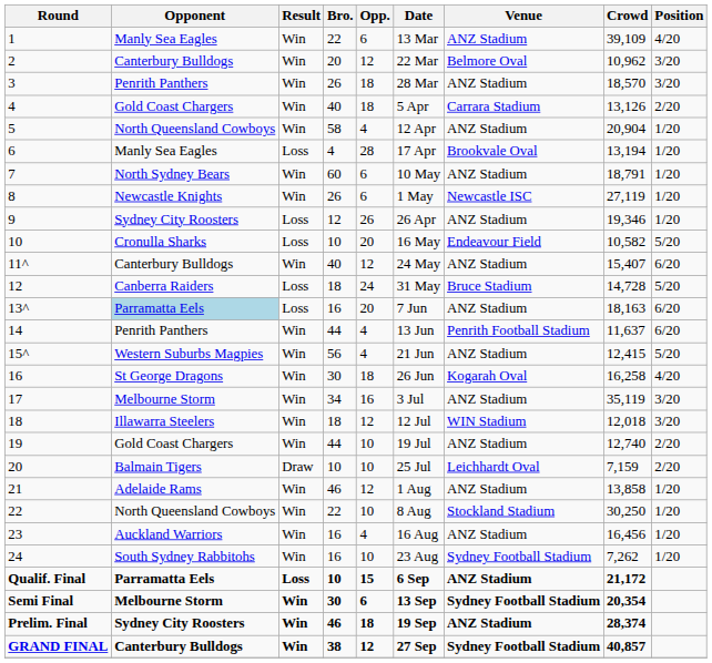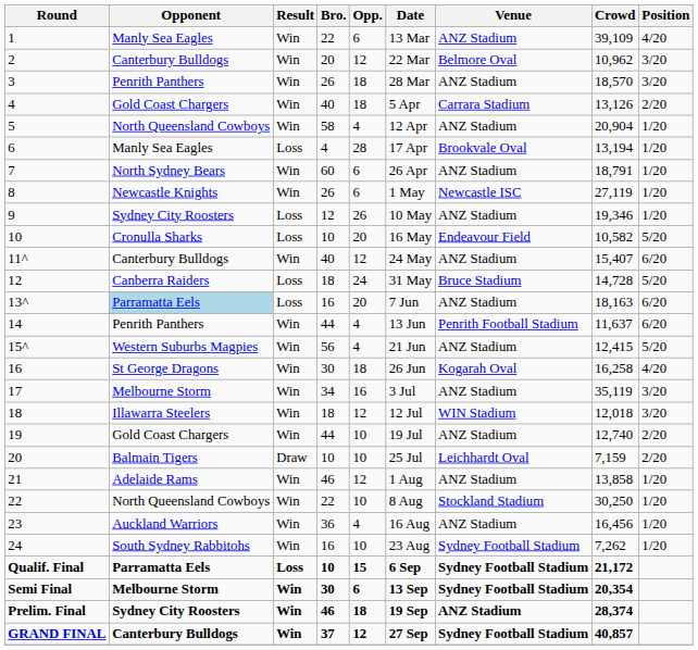 <table class="wikitable" style="text-align:left;">
 <tr>
 <th>Round</th>
 <th>Opponent</th>
 <th>Result</th>
 <th>Bro.</th>
 <th>Opp.</th>
 <th>Date</th>
 <th>Venue</th>
 <th>Crowd</th>
 <th>Position</th>
 </tr>
 <tr>
 <td>1</td>
 <td><a href='#'>Manly Sea Eagles</a></td>
 <td>Win</td>
 <td>22</td>
 <td>6</td>
 <td>13 Mar</td>
 <td><a href='#'>ANZ Stadium</a></td>
 <td>39,109</td>
 <td>4/20</td>
 </tr>
 <tr>
 <td>2</td>
 <td><a href='#'>Canterbury Bulldogs</a></td>
 <td>Win</td>
 <td>20</td>
 <td>12</td>
 <td>22 Mar</td>
 <td><a href='#'>Belmore Oval</a></td>
 <td>10,962</td>
 <td>3/20</td>
 </tr>
 <tr>
 <td>3</td>
 <td><a href='#'>Penrith Panthers</a></td>
 <td>Win</td>
 <td>26</td>
 <td>18</td>
 <td>28 Mar</td>
 <td>ANZ Stadium</td>
 <td>18,570</td>
 <td>3/20</td>
 </tr>
 <tr>
 <td>4</td>
 <td><a href='#'>Gold Coast Chargers</a></td>
 <td>Win</td>
 <td>40</td>
 <td>18</td>
 <td>5 Apr</td>
 <td><a href='#'>Carrara Stadium</a></td>
 <td>13,126</td>
 <td>2/20</td>
 </tr>
 <tr>
 <td>5</td>
 <td><a href='#'>North Queensland Cowboys</a></td>
 <td>Win</td>
 <td>58</td>
 <td>4</td>
 <td>12 Apr</td>
 <td>ANZ Stadium</td>
 <td>20,904</td>
 <td>1/20</td>
 </tr>
 <tr>
 <td>6</td>
 <td>Manly Sea Eagles</td>
 <td>Loss</td>
 <td>4</td>
 <td>28</td>
 <td>17 Apr</td>
 <td><a href='#'>Brookvale Oval</a></td>
 <td>13,194</td>
 <td>1/20</td>
 </tr>
 <tr>
 <td>7</td>
 <td><a href='#'>North Sydney Bears</a></td>
 <td>Win</td>
 <td>60</td>
 <td>6</td>
-<td>10 May</td>
+<td>26 Apr</td>
 <td>ANZ Stadium</td>
 <td>18,791</td>
 <td>1/20</td>
 </tr>
 <tr>
 <td>8</td>
 <td><a href='#'>Newcastle Knights</a></td>
 <td>Win</td>
 <td>26</td>
 <td>6</td>
 <td>1 May</td>
 <td><a href='#'>Newcastle ISC</a></td>
 <td>27,119</td>
 <td>1/20</td>
 </tr>
 <tr>
 <td>9</td>
 <td><a href='#'>Sydney City Roosters</a></td>
 <td>Loss</td>
 <td>12</td>
 <td>26</td>
-<td>26 Apr</td>
+<td>10 May</td>
 <td>ANZ Stadium</td>
 <td>19,346</td>
 <td>1/20</td>
 </tr>
 <tr>
 <td>10</td>
 <td><a href='#'>Cronulla Sharks</a></td>
 <td>Loss</td>
 <td>10</td>
 <td>20</td>
 <td>16 May</td>
 <td><a href='#'>Endeavour Field</a></td>
 <td>10,582</td>
 <td>5/20</td>
 </tr>
 <tr>
 <td>11^</td>
 <td>Canterbury Bulldogs</td>
 <td>Win</td>
 <td>40</td>
 <td>12</td>
 <td>24 May</td>
 <td>ANZ Stadium</td>
 <td>15,407</td>
 <td>6/20</td>
 </tr>
 <tr>
 <td>12</td>
 <td><a href='#'>Canberra Raiders</a></td>
 <td>Loss</td>
 <td>18</td>
 <td>24</td>
 <td>31 May</td>
 <td><a href='#'>Bruce Stadium</a></td>
 <td>14,728</td>
 <td>5/20</td>
 </tr>
 <tr>
 <td>13^</td>
 <td style="background: lightblue;"><a href='#'>Parramatta Eels</a></td>
 <td>Loss</td>
 <td>16</td>
 <td>20</td>
 <td>7 Jun</td>
 <td>ANZ Stadium</td>
 <td>18,163</td>
 <td>6/20</td>
 </tr>
 <tr>
 <td>14</td>
 <td>Penrith Panthers</td>
 <td>Win</td>
 <td>44</td>
 <td>4</td>
 <td>13 Jun</td>
 <td><a href='#'>Penrith Football Stadium</a></td>
 <td>11,637</td>
 <td>6/20</td>
 </tr>
 <tr>
 <td>15^</td>
 <td><a href='#'>Western Suburbs Magpies</a></td>
 <td>Win</td>
 <td>56</td>
 <td>4</td>
 <td>21 Jun</td>
 <td>ANZ Stadium</td>
 <td>12,415</td>
 <td>5/20</td>
 </tr>
 <tr>
 <td>16</td>
 <td><a href='#'>St George Dragons</a></td>
 <td>Win</td>
 <td>30</td>
 <td>18</td>
 <td>26 Jun</td>
 <td><a href='#'>Kogarah Oval</a></td>
 <td>16,258</td>
 <td>4/20</td>
 </tr>
 <tr>
 <td>17</td>
 <td><a href='#'>Melbourne Storm</a></td>
 <td>Win</td>
 <td>34</td>
 <td>16</td>
 <td>3 Jul</td>
 <td>ANZ Stadium</td>
 <td>35,119</td>
 <td>3/20</td>
 </tr>
 <tr>
 <td>18</td>
 <td><a href='#'>Illawarra Steelers</a></td>
 <td>Win</td>
 <td>18</td>
 <td>12</td>
 <td>12 Jul</td>
 <td><a href='#'>WIN Stadium</a></td>
 <td>12,018</td>
 <td>3/20</td>
 </tr>
 <tr>
 <td>19</td>
 <td>Gold Coast Chargers</td>
 <td>Win</td>
 <td>44</td>
 <td>10</td>
 <td>19 Jul</td>
 <td>ANZ Stadium</td>
 <td>12,740</td>
 <td>2/20</td>
 </tr>
 <tr>
 <td>20</td>
 <td><a href='#'>Balmain Tigers</a></td>
 <td>Draw</td>
 <td>10</td>
 <td>10</td>
 <td>25 Jul</td>
 <td><a href='#'>Leichhardt Oval</a></td>
 <td>7,159</td>
 <td>2/20</td>
 </tr>
 <tr>
 <td>21</td>
 <td><a href='#'>Adelaide Rams</a></td>
 <td>Win</td>
 <td>46</td>
 <td>12</td>
 <td>1 Aug</td>
 <td>ANZ Stadium</td>
 <td>13,858</td>
 <td>1/20</td>
 </tr>
 <tr>
 <td>22</td>
 <td>North Queensland Cowboys</td>
 <td>Win</td>
 <td>22</td>
 <td>10</td>
 <td>8 Aug</td>
 <td><a href='#'>Stockland Stadium</a></td>
 <td>30,250</td>
 <td>1/20</td>
 </tr>
 <tr>
 <td>23</td>
 <td><a href='#'>Auckland Warriors</a></td>
 <td>Win</td>
-<td>16</td>
+<td>36</td>
 <td>4</td>
 <td>16 Aug</td>
 <td>ANZ Stadium</td>
 <td>16,456</td>
 <td>1/20</td>
 </tr>
 <tr>
 <td>24</td>
 <td><a href='#'>South Sydney Rabbitohs</a></td>
 <td>Win</td>
 <td>16</td>
 <td>10</td>
 <td>23 Aug</td>
 <td><a href='#'>Sydney Football Stadium</a></td>
 <td>7,262</td>
 <td>1/20</td>
 </tr>
 <tr>
 <td><strong>Qualif. Final</strong></td>
 <td><strong>Parramatta Eels</strong></td>
 <td><strong>Loss</strong></td>
 <td><strong>10</strong></td>
 <td><strong>15</strong></td>
 <td><strong>6 Sep</strong></td>
-<td><strong>ANZ Stadium</strong></td>
+<td><strong>Sydney Football Stadium</strong></td>
 <td><strong>21,172</strong></td>
 <td></td>
 </tr>
 <tr>
 <td><strong>Semi Final</strong></td>
 <td><strong>Melbourne Storm</strong></td>
 <td><strong>Win</strong></td>
 <td><strong>30</strong></td>
 <td><strong>6</strong></td>
 <td><strong>13 Sep</strong></td>
 <td><strong>Sydney Football Stadium</strong></td>
 <td><strong>20,354</strong></td>
 <td></td>
 </tr>
 <tr>
 <td><strong>Prelim. Final</strong></td>
 <td><strong>Sydney City Roosters</strong></td>
 <td><strong>Win</strong></td>
 <td><strong>46</strong></td>
 <td><strong>18</strong></td>
 <td><strong>19 Sep</strong></td>
 <td><strong>ANZ Stadium</strong></td>
 <td><strong>28,374</strong></td>
 <td></td>
 </tr>
 <tr>
 <td><strong><a href='#'>GRAND FINAL</a></strong></td>
 <td><strong>Canterbury Bulldogs</strong></td>
 <td><strong>Win</strong></td>
-<td><strong>38</strong></td>
+<td><strong>37</strong></td>
 <td><strong>12</strong></td>
 <td><strong>27 Sep</strong></td>
 <td><strong>Sydney Football Stadium</strong></td>
 <td><strong>40,857</strong></td>
 <td></td>
 </tr>
 <tr>
 </tr>
 </table>
